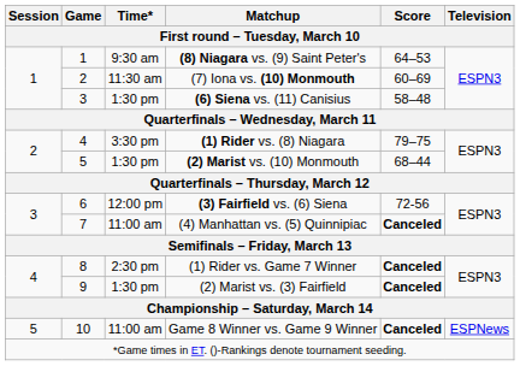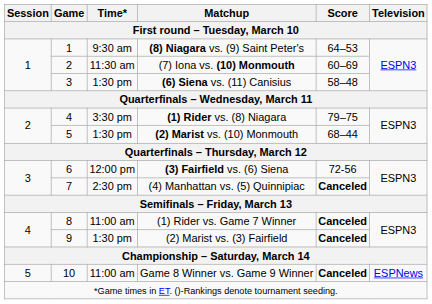 <table class="wikitable" style="font-size:95%;text-align:center">
 <tr>
 <th>Session</th>
 <th>Game</th>
 <th>Time*</th>
 <th>Matchup</th>
 <th>Score</th>
 <th>Television</th>
 </tr>
 <tr>
 <th colspan=7>First round – Tuesday, March 10</th>
 </tr>
 <tr>
 <td rowspan=3>1</td>
 <td>1</td>
 <td>9:30 am</td>
 <td><strong>(8) Niagara</strong> vs. (9) Saint Peter's</td>
 <td>64–53</td>
 <td rowspan=3><a href='#'>ESPN3</a></td>
 </tr>
 <tr>
 <td>2</td>
 <td>11:30 am</td>
 <td>(7) Iona vs. <strong>(10) Monmouth</strong></td>
 <td>60–69</td>
 </tr>
 <tr>
 <td>3</td>
 <td>1:30 pm</td>
 <td><strong>(6) Siena</strong> vs. (11) Canisius</td>
 <td>58–48</td>
 </tr>
 <tr>
 <th colspan=7>Quarterfinals – Wednesday, March 11</th>
 </tr>
 <tr>
 <td rowspan=2>2</td>
 <td>4</td>
 <td>3:30 pm</td>
 <td><strong>(1) Rider</strong> vs. (8) Niagara</td>
 <td>79–75</td>
 <td rowspan=2>ESPN3</td>
 </tr>
 <tr>
 <td>5</td>
 <td>1:30 pm</td>
 <td><strong>(2) Marist</strong> vs. (10) Monmouth</td>
 <td>68–44</td>
 </tr>
 <tr>
 <th colspan=7>Quarterfinals – Thursday, March 12</th>
 </tr>
 <tr>
 <td rowspan=2>3</td>
 <td>6</td>
 <td>12:00 pm</td>
 <td><strong>(3) Fairfield</strong> vs. (6) Siena</td>
 <td>72-56</td>
 <td rowspan=2>ESPN3</td>
 </tr>
 <tr>
 <td>7</td>
-<td>11:00 am</td>
+<td>2:30 pm</td>
 <td>(4) Manhattan vs. (5) Quinnipiac</td>
 <td><strong>Canceled</strong></td>
 </tr>
 <tr>
 <th colspan=7>Semifinals – Friday, March 13</th>
 </tr>
 <tr>
 <td rowspan=2>4</td>
 <td>8</td>
-<td>2:30 pm</td>
+<td>11:00 am</td>
 <td>(1) Rider vs. Game 7 Winner</td>
 <td><strong>Canceled</strong></td>
 <td rowspan=2>ESPN3</td>
 </tr>
 <tr>
 <td>9</td>
 <td>1:30 pm</td>
 <td>(2) Marist vs. (3) Fairfield</td>
 <td><strong>Canceled</strong></td>
 </tr>
 <tr>
 <th colspan=7>Championship – Saturday, March 14</th>
 </tr>
 <tr>
 <td>5</td>
 <td>10</td>
 <td>11:00 am</td>
 <td>Game 8 Winner vs. Game 9 Winner</td>
 <td><strong>Canceled</strong></td>
 <td><a href='#'>ESPNews</a></td>
 </tr>
 <tr>
 <td colspan=6><small>*Game times in <a href='#'>ET</a>. ()-Rankings denote tournament seeding.</small></td>
 </tr>
 </table>
